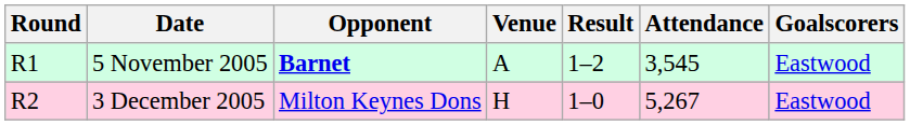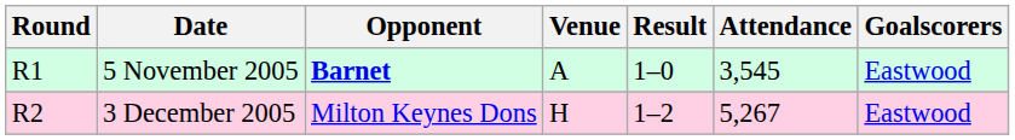 <table class="wikitable">
 <tr>
 <th>Round</th>
 <th>Date</th>
 <th>Opponent</th>
 <th>Venue</th>
 <th>Result</th>
 <th>Attendance</th>
 <th>Goalscorers</th>
 </tr>
 <tr style="background-color: #d0ffe3;">
 <td>R1</td>
 <td>5 November 2005</td>
 <td><strong><a href='#'>Barnet</a></strong></td>
 <td>A</td>
-<td>1–2</td>
+<td>1–0</td>
 <td>3,545</td>
 <td><a href='#'>Eastwood</a></td>
 </tr>
 <tr style="background-color: #ffd0e3;">
 <td>R2</td>
 <td>3 December 2005</td>
 <td><a href='#'>Milton Keynes Dons</a></td>
 <td>H</td>
-<td>1–0</td>
+<td>1–2</td>
 <td>5,267</td>
 <td><a href='#'>Eastwood</a></td>
 </tr>
 </table>
